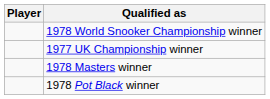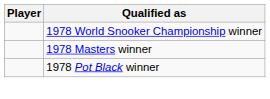 <table class="wikitable">
 <tr>
 <th>Player</th>
 <th>Qualified as</th>
 </tr>
 <tr>
 <td></td>
 <td><a href='#'>1978 World Snooker Championship</a> winner</td>
 </tr>
 <tr>
 <td></td>
-<td><a href='#'>1977 UK Championship</a> winner</td>
-</tr>
-<tr>
-<td></td>
 <td><a href='#'>1978 Masters</a> winner</td>
 </tr>
 <tr>
 <td></td>
 <td>1978 <em><a href='#'>Pot Black</a></em> winner</td>
 </tr>
 </table>
